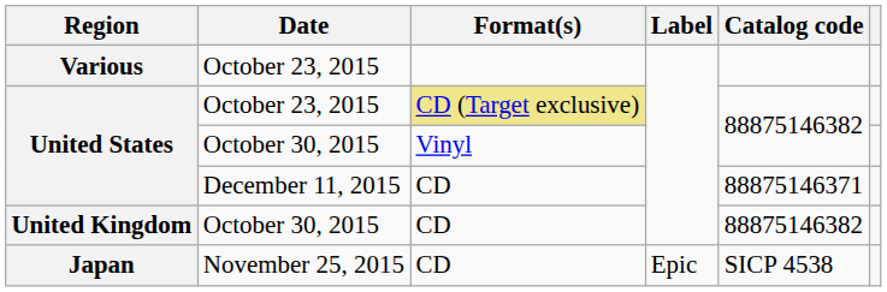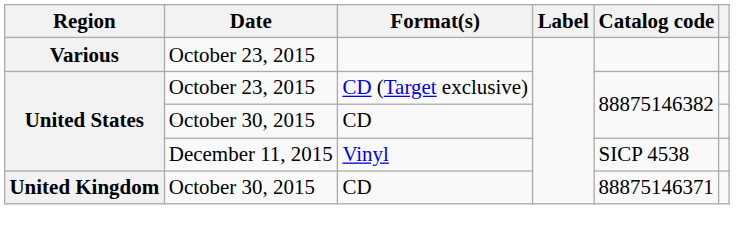 <table class="wikitable plainrowheaders">
 <tr>
 <th scope="col">Region</th>
 <th scope="col">Date</th>
 <th scope="col">Format(s)</th>
 <th scope="col">Label</th>
 <th>Catalog code</th>
 <th scope="col"></th>
 </tr>
 <tr>
 <th scope="row">Various</th>
 <td>October 23, 2015</td>
 <td></td>
 <td rowspan="5"></td>
 <td></td>
 <td align="center"><br></td>
 </tr>
 <tr>
 <th rowspan="3"  scope="row">United States</th>
 <td>October 23, 2015</td>
-<td style="background: khaki;"><a href='#'>CD</a> (<a href='#'>Target</a> exclusive)</td>
+<td><a href='#'>CD</a> (<a href='#'>Target</a> exclusive)</td>
 <td rowspan="2">88875146382</td>
 <td align="center"></td>
 </tr>
 <tr>
 <td>October 30, 2015</td>
-<td><a href='#'>Vinyl</a></td>
+<td>CD</td>
 <td align="center"></td>
 </tr>
 <tr>
 <td>December 11, 2015</td>
-<td>CD</td>
-<td>88875146371</td>
+<td><a href='#'>Vinyl</a></td>
+<td>SICP 4538</td>
 <td align="center"></td>
 </tr>
 <tr>
 <th scope="row">United Kingdom</th>
 <td>October 30, 2015</td>
 <td>CD</td>
-<td>88875146382</td>
+<td>88875146371</td>
 <td align="center"></td>
 </tr>
-<tr>
-<th scope="row">Japan</th>
-<td>November 25, 2015</td>
-<td>CD</td>
-<td>Epic</td>
-<td>SICP 4538</td>
-<td align="center"><br></td>
-</tr>
 </table>
